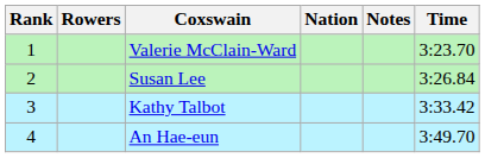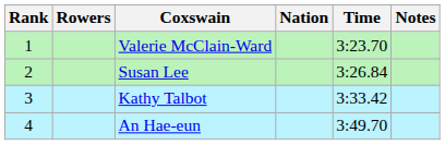 <table class="wikitable sortable" style="text-align:center">
 <tr>
 <th>Rank</th>
 <th>Rowers</th>
 <th>Coxswain</th>
 <th>Nation</th>
+<th>Time</th>
 <th>Notes</th>
-<th>Time</th>
 </tr>
 <tr bgcolor=bbf3bb>
 <td>1</td>
 <td align=left data-sort-value="Harville, Jan"></td>
 <td align=left data-sort-value="McClain-Ward, Valerie"><a href='#'>Valerie McClain-Ward</a></td>
 <td align=left></td>
+<td>3:23.70</td>
 <td></td>
-<td>3:23.70</td>
 </tr>
 <tr bgcolor=bbf3bb>
 <td>2</td>
 <td align=left data-sort-value="Brancourt, Karen"></td>
 <td align=left data-sort-value="Lee, Susan"><a href='#'>Susan Lee</a></td>
 <td align=left></td>
+<td>3:26.84</td>
 <td></td>
-<td>3:26.84</td>
 </tr>
 <tr bgcolor=bbf3ff>
 <td>3</td>
 <td align=left data-sort-value="Ball, Katie"></td>
 <td align=left data-sort-value="Talbot, Kathy"><a href='#'>Kathy Talbot</a></td>
 <td align=left></td>
+<td>3:33.42</td>
 <td></td>
-<td>3:33.42</td>
 </tr>
 <tr bgcolor=bbf3ff>
 <td>4</td>
 <td align=left></td>
 <td align=left><a href='#'>An Hae-eun</a></td>
 <td align=left></td>
+<td>3:49.70</td>
 <td></td>
-<td>3:49.70</td>
 </tr>
 </table>
